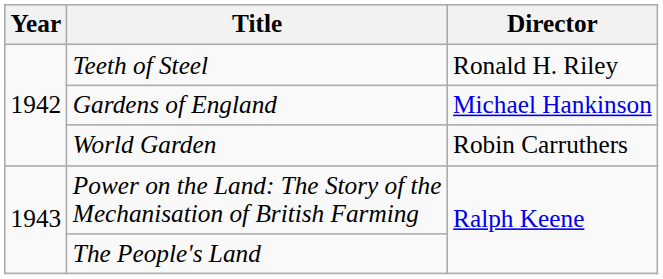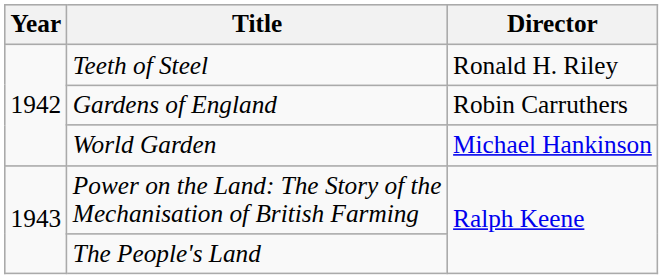 <table class="wikitable">
 <tr>
 <th>Year</th>
 <th>Title</th>
 <th>Director</th>
 </tr>
 <tr>
 <td rowspan=3>1942</td>
 <td><em>Teeth of Steel</em></td>
 <td>Ronald H. Riley</td>
 </tr>
 <tr>
 <td><em>Gardens of England</em></td>
-<td><a href='#'>Michael Hankinson</a></td>
+<td>Robin Carruthers</td>
 </tr>
 <tr>
 <td><em>World Garden</em></td>
-<td>Robin Carruthers</td>
+<td><a href='#'>Michael Hankinson</a></td>
 </tr>
 <tr>
 <td rowspan=2>1943</td>
 <td><em>Power on the Land: The Story of the<br>Mechanisation of British Farming</em></td>
 <td rowspan=2><a href='#'>Ralph Keene</a></td>
 </tr>
 <tr>
 <td><em>The People's Land</em></td>
 </tr>
 </table>
